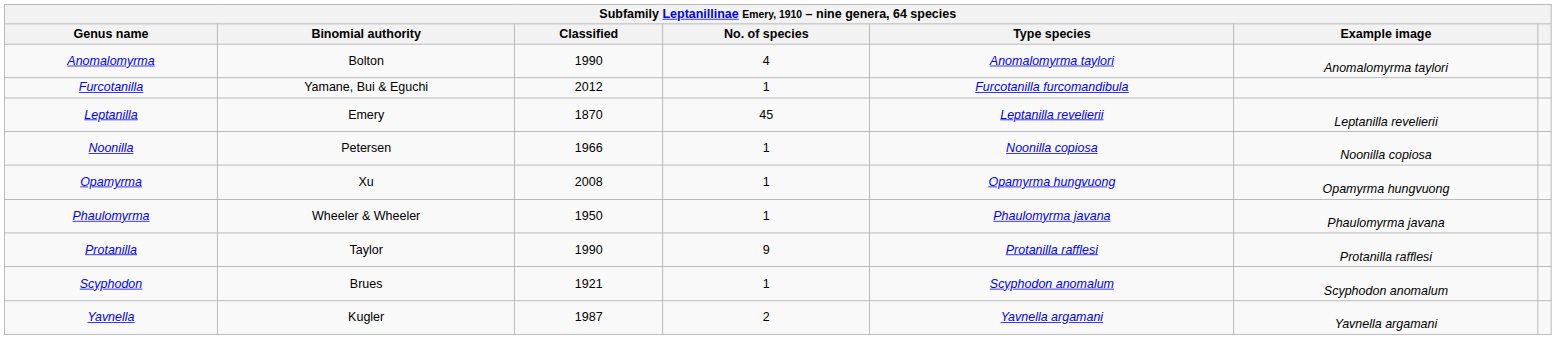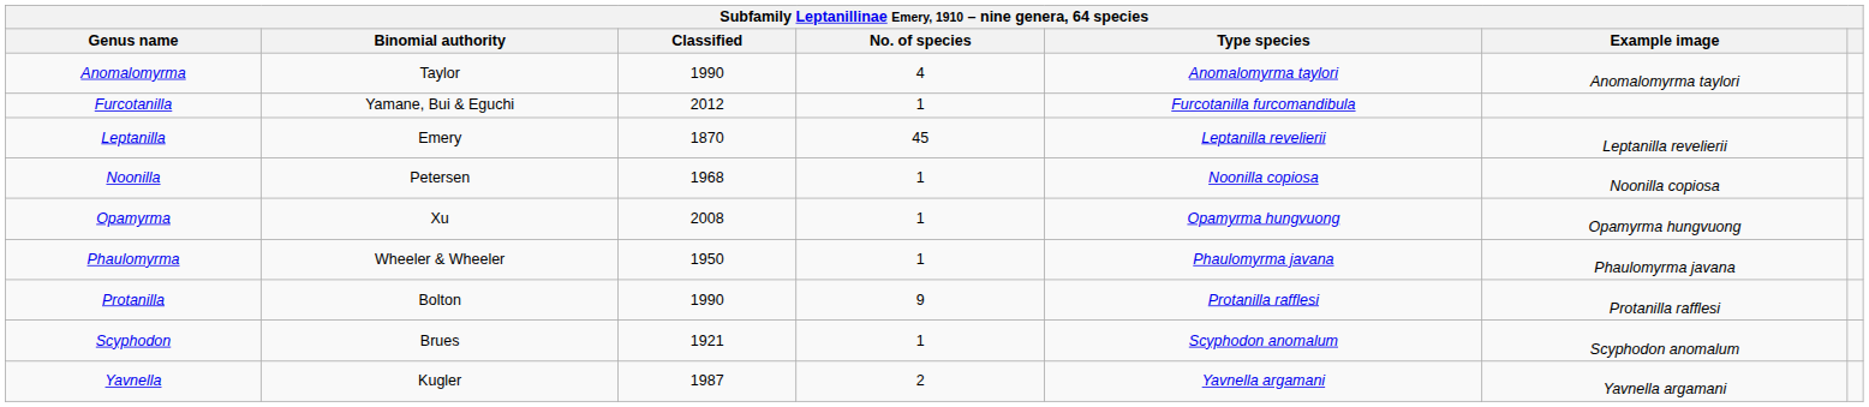 <table class="wikitable sortable" style="width:100%;text-align:center">
 <tr>
 <th colspan="100%" align="center" bgcolor=#d3d3a4>Subfamily <a href='#'>Leptanillinae</a> <small>Emery, 1910</small> – nine genera, 64 species</th>
 </tr>
 <tr>
 <th>Genus name</th>
 <th>Binomial authority</th>
 <th>Classified</th>
 <th>No. of species</th>
 <th>Type species</th>
 <th class="unsortable">Example image</th>
 <th class="unsortable"></th>
 </tr>
 <tr>
 <td><em><a href='#'>Anomalomyrma</a></em></td>
-<td>Bolton</td>
+<td>Taylor</td>
 <td>1990</td>
 <td>4</td>
 <td><em><a href='#'>Anomalomyrma taylori</a></em></td>
 <td><br><em>Anomalomyrma taylori</em></td>
 <td></td>
 </tr>
 <tr>
 <td><em><a href='#'>Furcotanilla</a></em></td>
 <td>Yamane, Bui & Eguchi</td>
 <td>2012</td>
 <td>1</td>
 <td><em><a href='#'>Furcotanilla furcomandibula</a></em></td>
 <td></td>
 <td></td>
 </tr>
 <tr>
 <td><em><a href='#'>Leptanilla</a></em></td>
 <td>Emery</td>
 <td>1870</td>
 <td>45</td>
 <td><em><a href='#'>Leptanilla revelierii</a></em></td>
 <td><br><em>Leptanilla revelierii</em></td>
 <td></td>
 </tr>
 <tr>
 <td><em><a href='#'>Noonilla</a></em></td>
 <td>Petersen</td>
-<td>1966</td>
+<td>1968</td>
 <td>1</td>
 <td><em><a href='#'>Noonilla copiosa</a></em></td>
 <td><br><em>Noonilla copiosa</em></td>
 <td></td>
 </tr>
 <tr>
 <td><em><a href='#'>Opamyrma</a></em></td>
 <td>Xu</td>
 <td>2008</td>
 <td>1</td>
 <td><em><a href='#'>Opamyrma hungvuong</a></em></td>
 <td><br><em>Opamyrma hungvuong</em></td>
 <td></td>
 </tr>
 <tr>
 <td><em><a href='#'>Phaulomyrma</a></em></td>
 <td>Wheeler & Wheeler</td>
 <td>1950</td>
 <td>1</td>
 <td><em><a href='#'>Phaulomyrma javana</a></em></td>
 <td><br><em>Phaulomyrma javana</em></td>
 <td></td>
 </tr>
 <tr>
 <td><em><a href='#'>Protanilla</a></em></td>
-<td>Taylor</td>
+<td>Bolton</td>
 <td>1990</td>
 <td>9</td>
 <td><em><a href='#'>Protanilla rafflesi</a></em></td>
 <td><br><em>Protanilla rafflesi</em></td>
 <td></td>
 </tr>
 <tr>
 <td><em><a href='#'>Scyphodon</a></em></td>
 <td>Brues</td>
 <td>1921</td>
 <td>1</td>
 <td><em><a href='#'>Scyphodon anomalum</a></em></td>
 <td><br><em>Scyphodon anomalum</em></td>
 <td></td>
 </tr>
 <tr>
 <td><em><a href='#'>Yavnella</a></em></td>
 <td>Kugler</td>
 <td>1987</td>
 <td>2</td>
 <td><em><a href='#'>Yavnella argamani</a></em></td>
 <td><br><em>Yavnella argamani</em></td>
 <td></td>
 </tr>
 </table>
